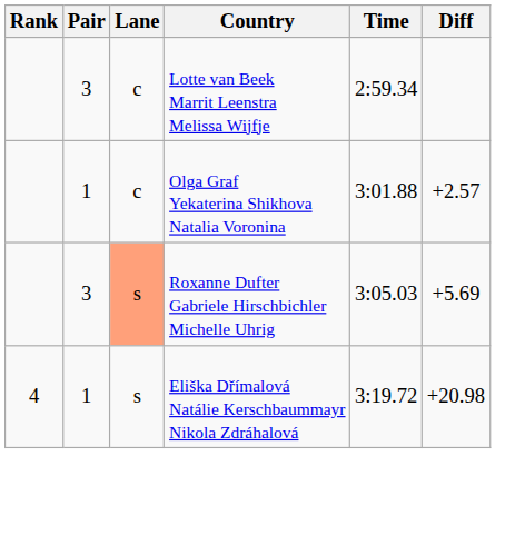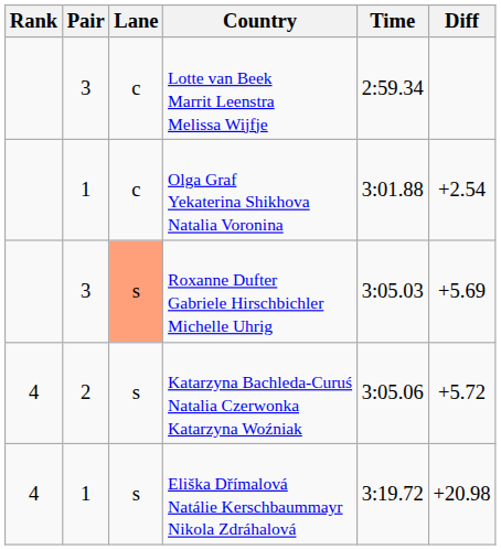 <table class="wikitable sortable" style="text-align:center">
 <tr>
 <th>Rank</th>
 <th>Pair</th>
 <th>Lane</th>
 <th>Country</th>
 <th>Time</th>
 <th>Diff</th>
 </tr>
 <tr>
 <td></td>
 <td>3</td>
 <td>c</td>
 <td align=left><br><small><a href='#'>Lotte van Beek</a><br><a href='#'>Marrit Leenstra</a><br><a href='#'>Melissa Wijfje</a></small></td>
 <td>2:59.34</td>
 <td></td>
 </tr>
 <tr>
 <td></td>
 <td>1</td>
 <td>c</td>
 <td align=left><br><small><a href='#'>Olga Graf</a><br><a href='#'>Yekaterina Shikhova</a><br><a href='#'>Natalia Voronina</a></small></td>
 <td>3:01.88</td>
-<td>+2.57</td>
+<td>+2.54</td>
 </tr>
 <tr>
 <td></td>
 <td>3</td>
 <td style="background: lightsalmon;">s</td>
 <td align=left><br><small><a href='#'>Roxanne Dufter</a><br><a href='#'>Gabriele Hirschbichler</a><br><a href='#'>Michelle Uhrig</a></small></td>
 <td>3:05.03</td>
 <td>+5.69</td>
 </tr>
 <tr>
 <td>4</td>
+<td>2</td>
+<td>s</td>
+<td align=left><br><small><a href='#'>Katarzyna Bachleda-Curuś</a><br><a href='#'>Natalia Czerwonka</a><br><a href='#'>Katarzyna Woźniak</a></small></td>
+<td>3:05.06</td>
+<td>+5.72</td>
+</tr>
+<tr>
+<td>4</td>
 <td>1</td>
 <td>s</td>
 <td align=left><br><small><a href='#'>Eliška Dřímalová</a><br><a href='#'>Natálie Kerschbaummayr</a><br><a href='#'>Nikola Zdráhalová</a></small></td>
 <td>3:19.72</td>
 <td>+20.98</td>
 </tr>
 </table>
